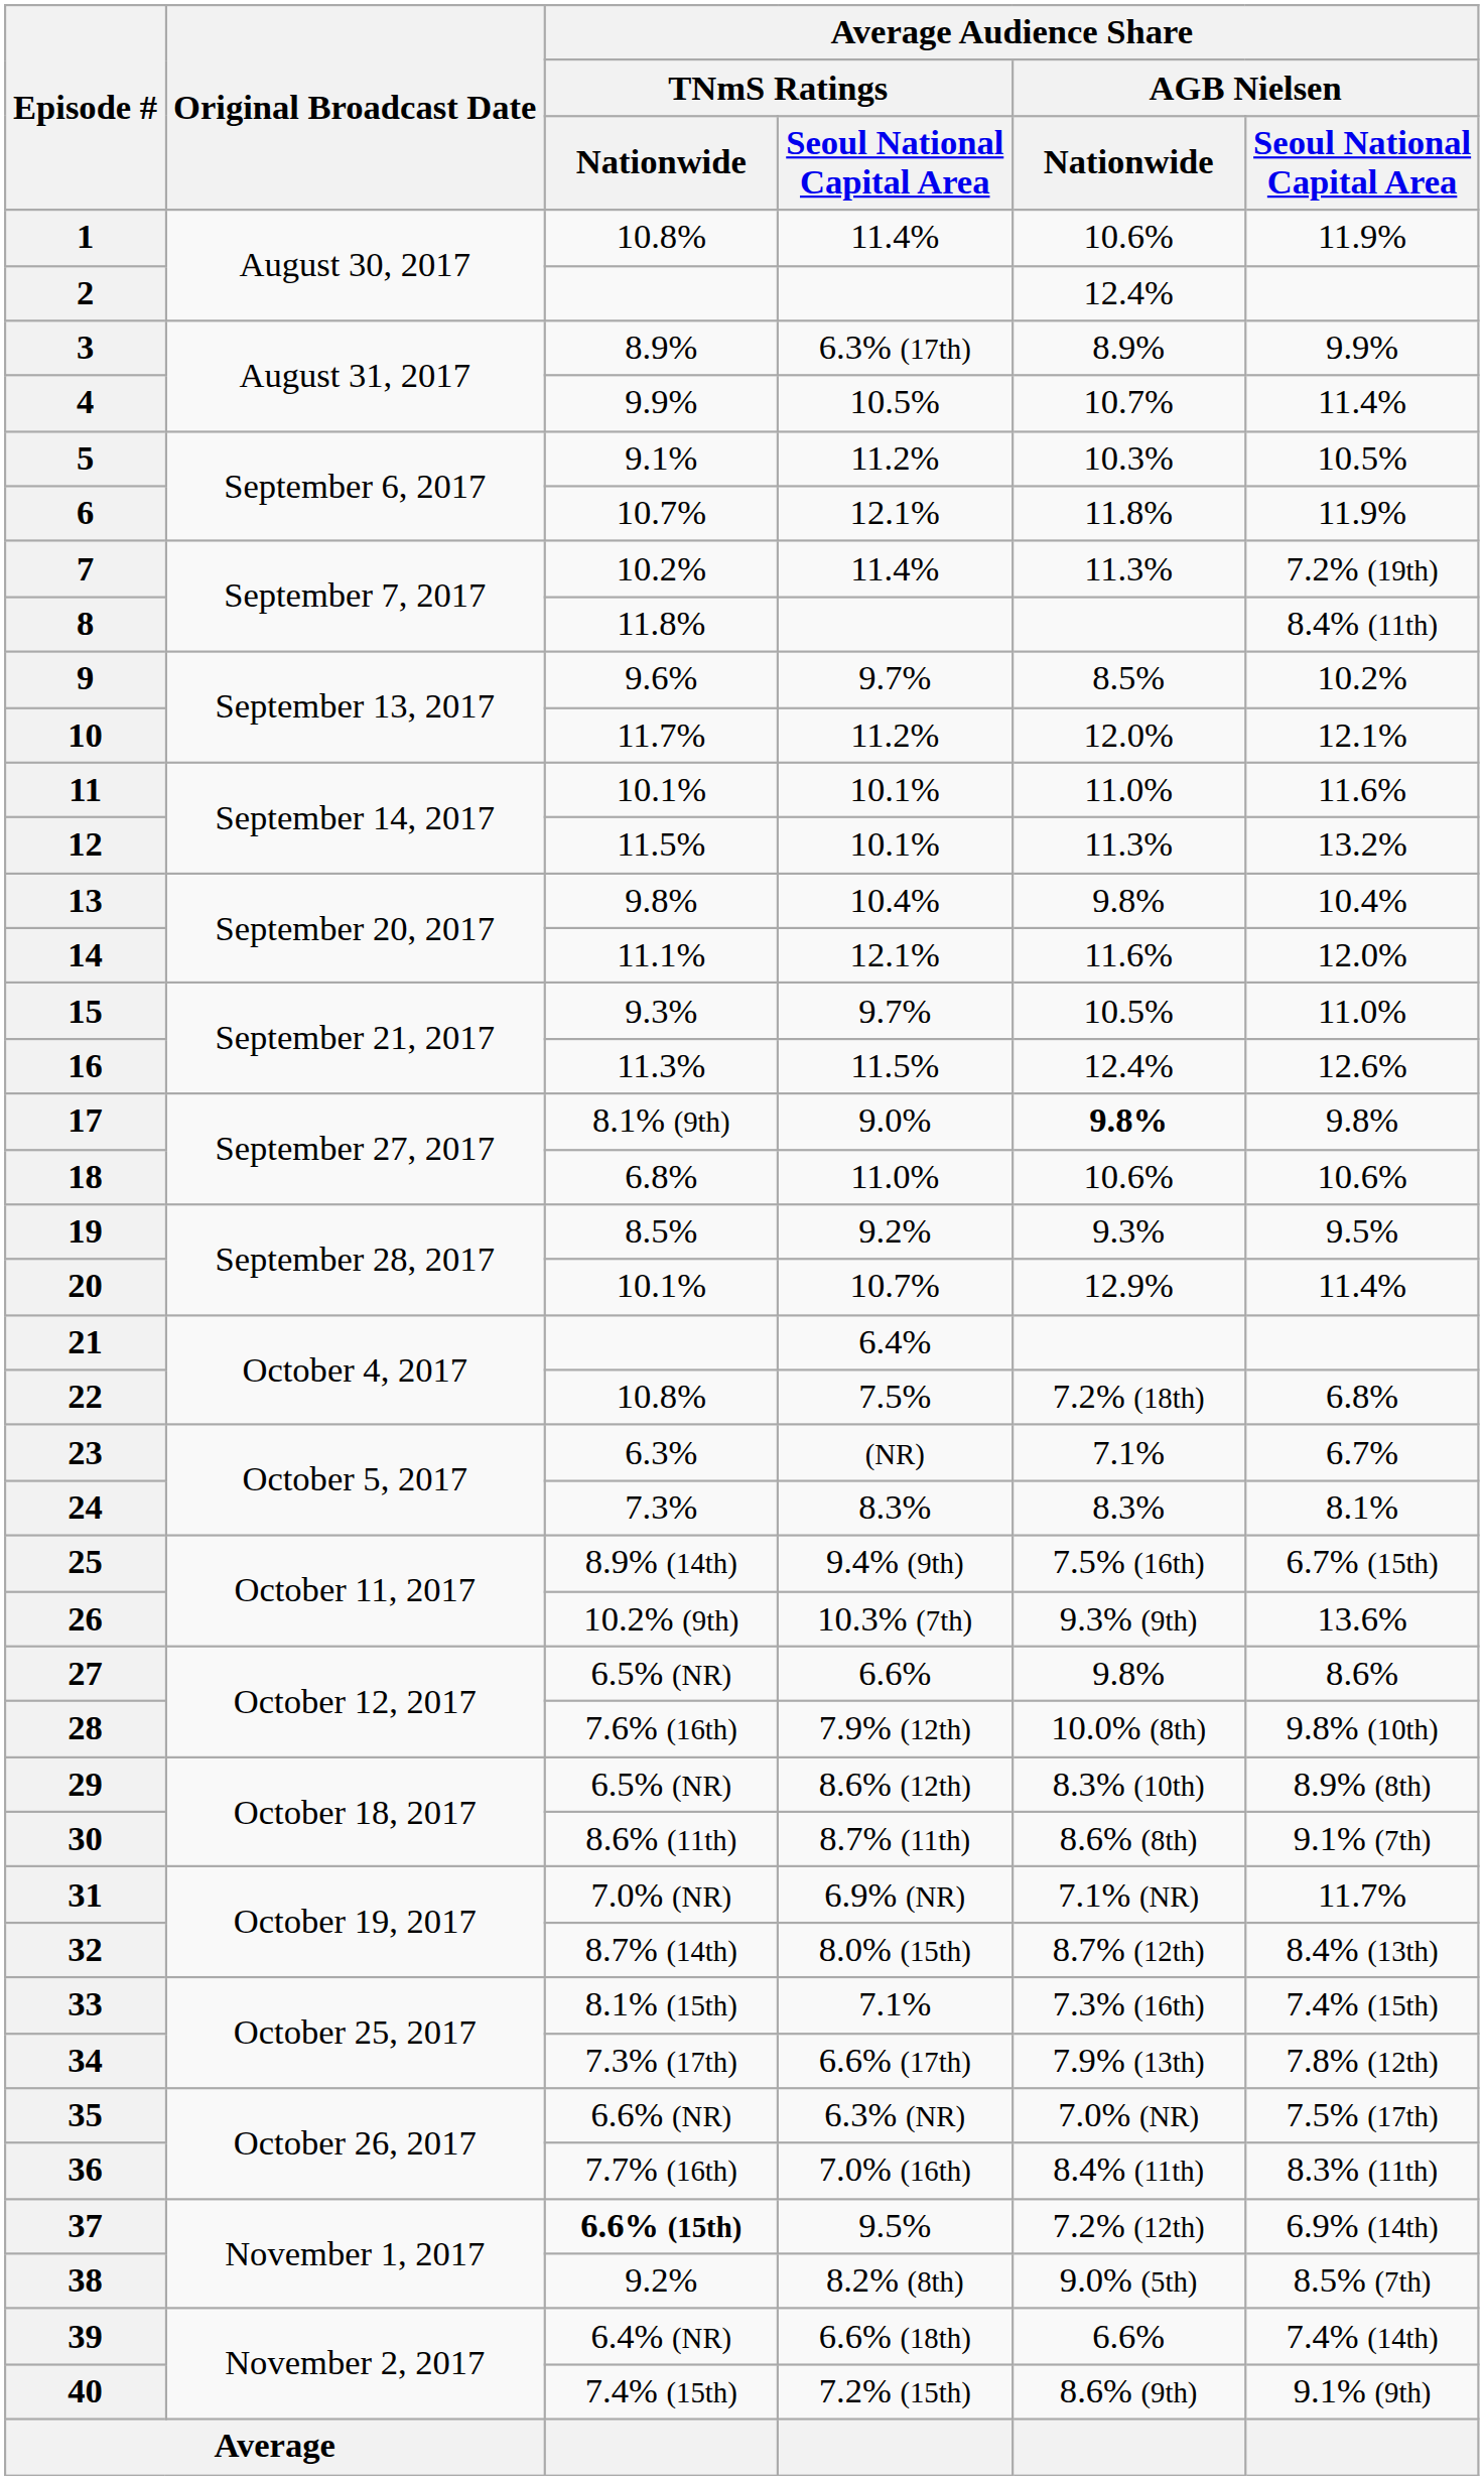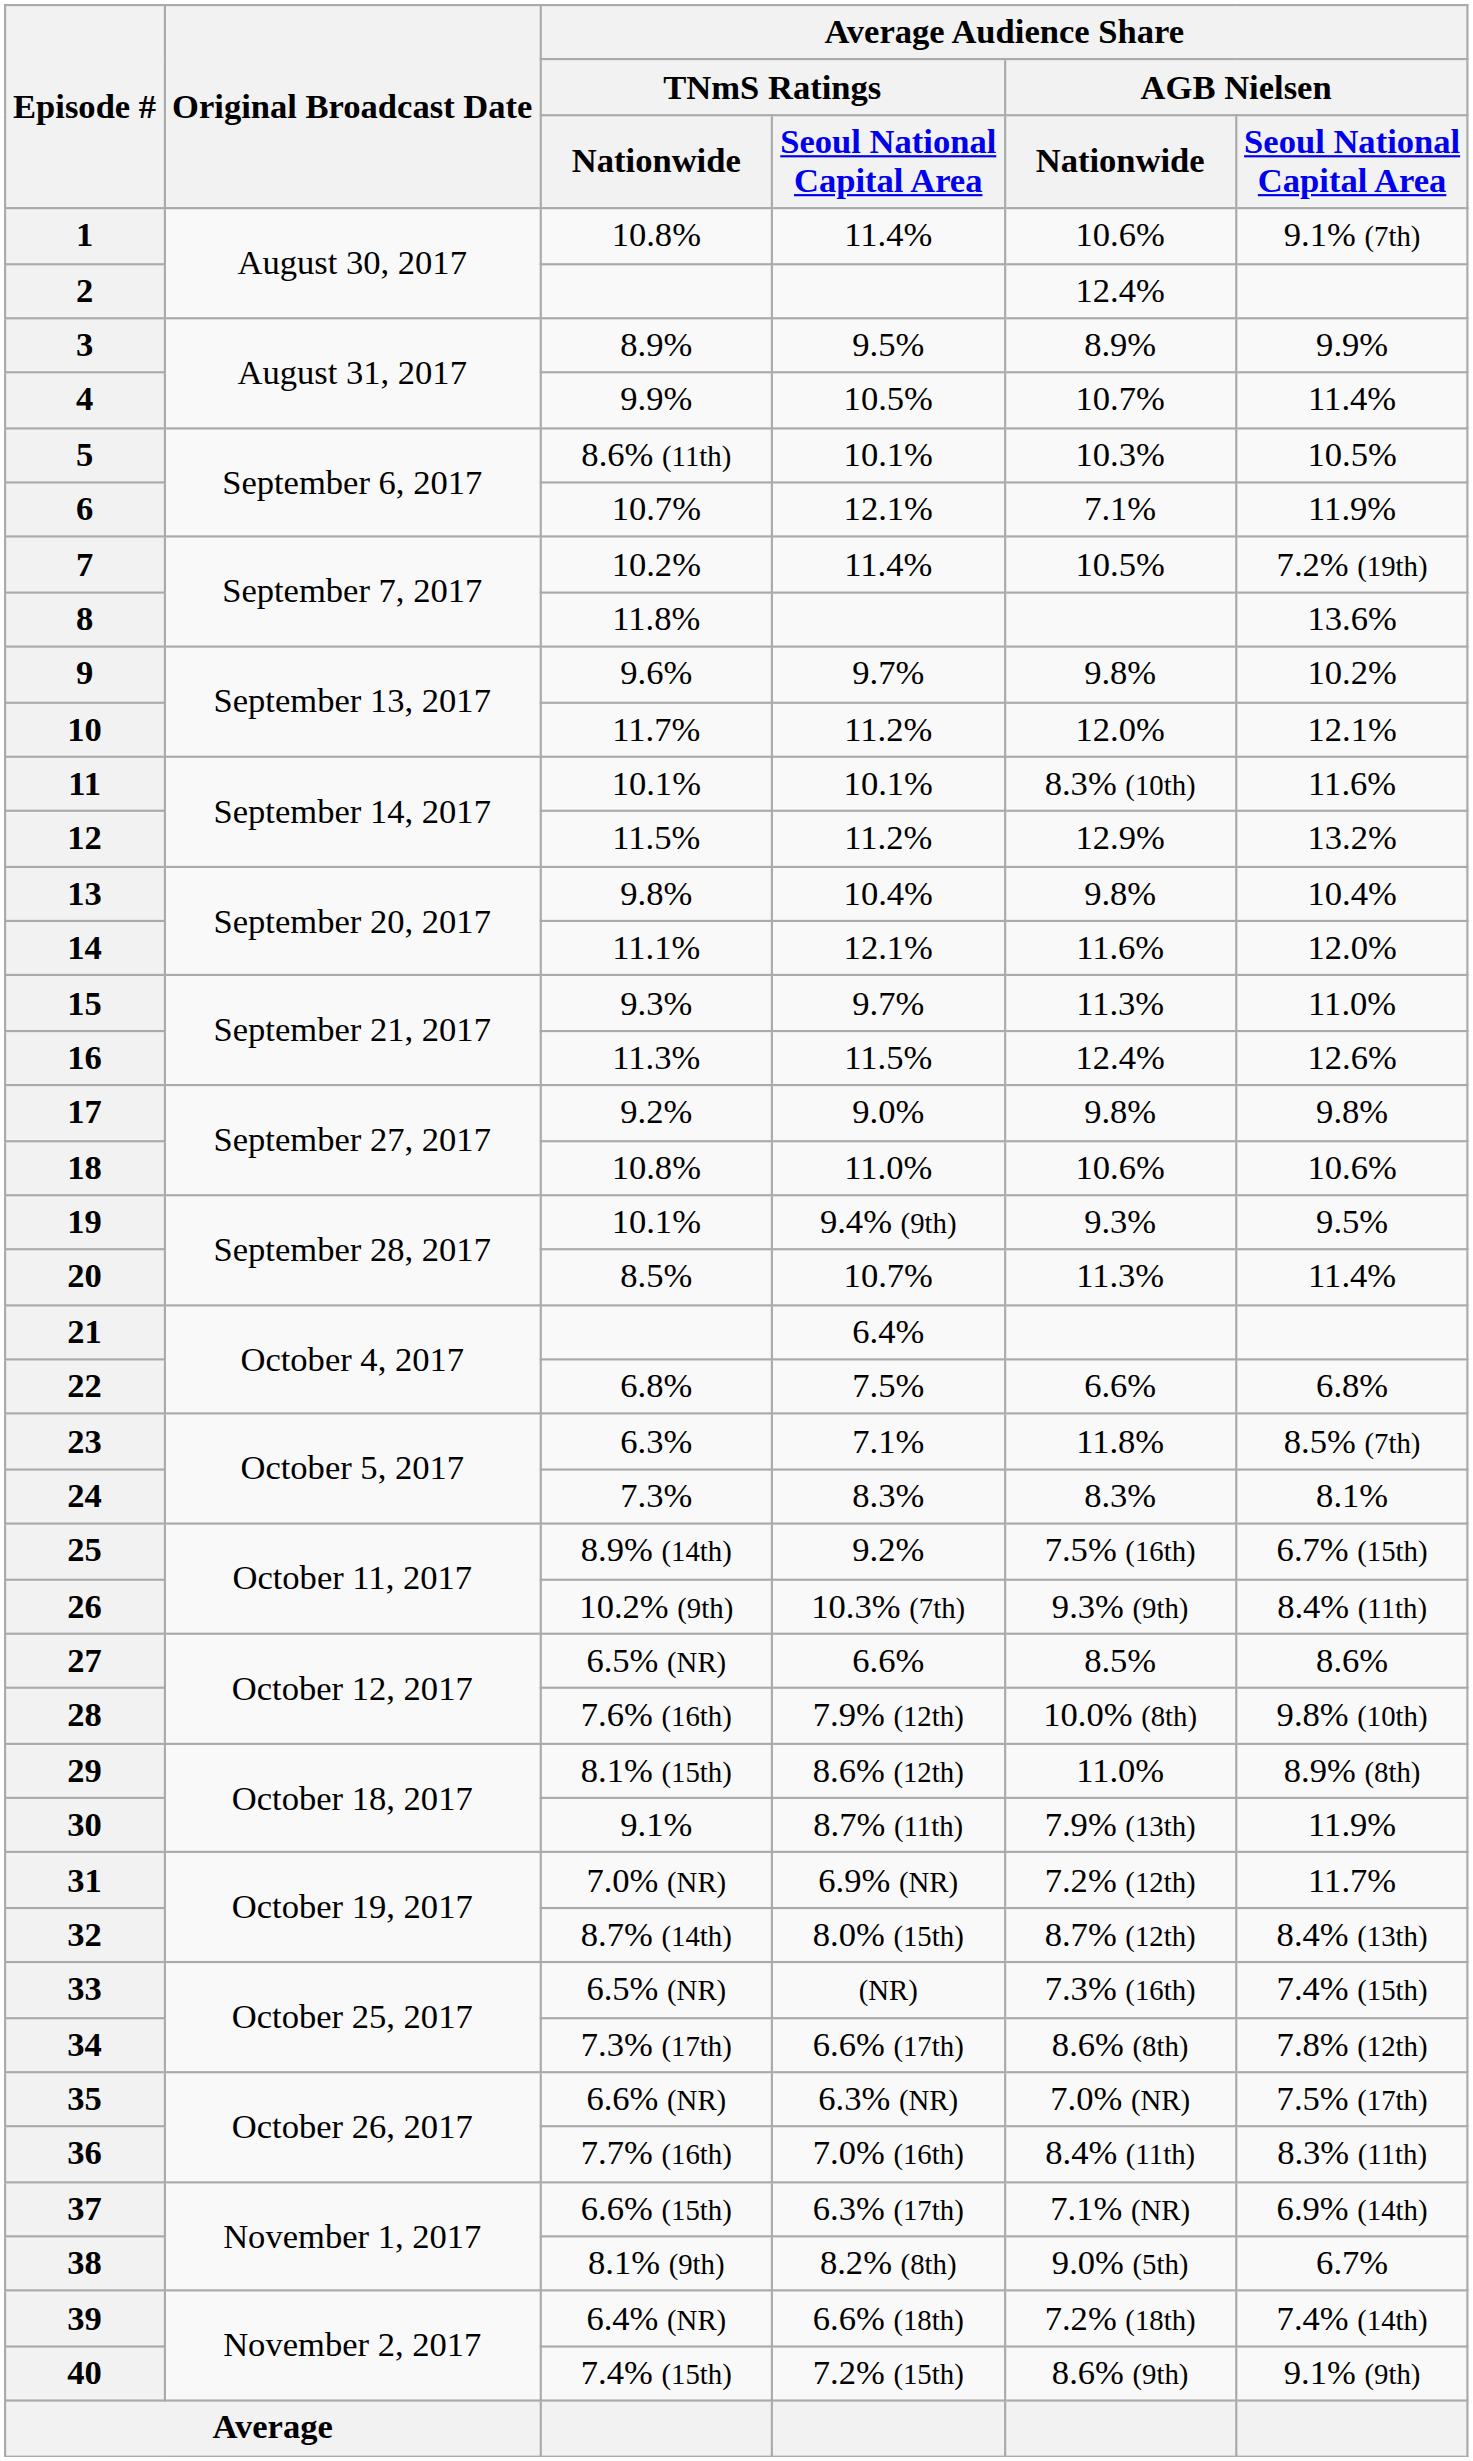 <table class="wikitable" style="text-align:center;">
 <tr>
 <th rowspan="3">Episode #</th>
 <th rowspan="3">Original Broadcast Date</th>
 <th colspan="4">Average Audience Share</th>
 </tr>
 <tr>
 <th colspan="2">TNmS Ratings</th>
 <th colspan="2">AGB Nielsen</th>
 </tr>
 <tr>
 <th width="100">Nationwide</th>
 <th width="100"><a href='#'>Seoul National Capital Area</a></th>
 <th width="100">Nationwide</th>
 <th width="100"><a href='#'>Seoul National Capital Area</a></th>
 </tr>
 <tr>
 <th>1</th>
 <td rowspan="2">August 30, 2017</td>
 <td>10.8% </td>
 <td>11.4% </td>
 <td>10.6% </td>
-<td>11.9% </td>
+<td>9.1% <small>(7th)</small></td>
 </tr>
 <tr>
 <th>2</th>
 <td> </td>
 <td> </td>
 <td>12.4% </td>
 <td> </td>
 </tr>
 <tr>
 <th>3</th>
 <td rowspan="2">August 31, 2017</td>
 <td>8.9% </td>
-<td>6.3% <small>(17th)</small></td>
+<td>9.5% </td>
 <td>8.9% </td>
 <td>9.9% </td>
 </tr>
 <tr>
 <th>4</th>
 <td>9.9% </td>
 <td>10.5% </td>
 <td>10.7% </td>
 <td>11.4% </td>
 </tr>
 <tr>
 <th>5</th>
 <td rowspan="2">September 6, 2017</td>
-<td>9.1% </td>
-<td>11.2% </td>
+<td>8.6% <small>(11th)</small></td>
+<td>10.1% </td>
 <td>10.3% </td>
 <td>10.5% </td>
 </tr>
 <tr>
 <th>6</th>
 <td>10.7% </td>
 <td>12.1% </td>
-<td>11.8% </td>
+<td>7.1% </td>
 <td>11.9% </td>
 </tr>
 <tr>
 <th>7</th>
 <td rowspan="2">September 7, 2017</td>
 <td>10.2% </td>
 <td>11.4% </td>
-<td>11.3% </td>
+<td>10.5% </td>
 <td>7.2% <small>(19th)</small></td>
 </tr>
 <tr>
 <th>8</th>
 <td>11.8% </td>
 <td> </td>
 <td> </td>
-<td>8.4% <small>(11th)</small></td>
+<td>13.6% </td>
 </tr>
 <tr>
 <th>9</th>
 <td rowspan="2">September 13, 2017</td>
 <td>9.6% </td>
 <td>9.7% </td>
-<td>8.5% </td>
+<td>9.8% </td>
 <td>10.2% </td>
 </tr>
 <tr>
 <th>10</th>
 <td>11.7% </td>
 <td>11.2% </td>
 <td>12.0% </td>
 <td>12.1% </td>
 </tr>
 <tr>
 <th>11</th>
 <td rowspan="2">September 14, 2017</td>
 <td>10.1% </td>
 <td>10.1% </td>
-<td>11.0% </td>
+<td>8.3% <small>(10th)</small></td>
 <td>11.6% </td>
 </tr>
 <tr>
 <th>12</th>
 <td>11.5% </td>
-<td>10.1% </td>
-<td>11.3% </td>
+<td>11.2% </td>
+<td>12.9% </td>
 <td>13.2% </td>
 </tr>
 <tr>
 <th>13</th>
 <td rowspan="2">September 20, 2017</td>
 <td>9.8% </td>
 <td>10.4% </td>
 <td>9.8% </td>
 <td>10.4% </td>
 </tr>
 <tr>
 <th>14</th>
 <td>11.1% </td>
 <td>12.1% </td>
 <td>11.6% </td>
 <td>12.0% </td>
 </tr>
 <tr>
 <th>15</th>
 <td rowspan="2">September 21, 2017</td>
 <td>9.3% </td>
 <td>9.7% </td>
-<td>10.5% </td>
+<td>11.3% </td>
 <td>11.0% </td>
 </tr>
 <tr>
 <th>16</th>
 <td>11.3% </td>
 <td>11.5% </td>
 <td>12.4% </td>
 <td>12.6% </td>
 </tr>
 <tr>
 <th>17</th>
 <td rowspan="2">September 27, 2017</td>
-<td>8.1% <small>(9th)</small></td>
+<td>9.2% </td>
 <td>9.0% </td>
-<td><strong>9.8% </strong></td>
+<td>9.8% </td>
 <td>9.8% </td>
 </tr>
 <tr>
 <th>18</th>
-<td>6.8% </td>
+<td>10.8% </td>
 <td>11.0% </td>
 <td>10.6% </td>
 <td>10.6% </td>
 </tr>
 <tr>
 <th>19</th>
 <td rowspan="2">September 28, 2017</td>
-<td>8.5% </td>
-<td>9.2% </td>
+<td>10.1% </td>
+<td>9.4% <small>(9th)</small></td>
 <td>9.3% </td>
 <td>9.5% </td>
 </tr>
 <tr>
 <th>20</th>
-<td>10.1% </td>
+<td>8.5% </td>
 <td>10.7% </td>
-<td>12.9% </td>
+<td>11.3% </td>
 <td>11.4% </td>
 </tr>
 <tr>
 <th>21</th>
 <td rowspan="2">October 4, 2017</td>
 <td> </td>
 <td>6.4% </td>
 <td> </td>
 <td> </td>
 </tr>
 <tr>
 <th>22</th>
-<td>10.8% </td>
+<td>6.8% </td>
 <td>7.5% </td>
-<td>7.2% <small>(18th)</small></td>
+<td>6.6% </td>
 <td>6.8% </td>
 </tr>
 <tr>
 <th>23</th>
 <td rowspan="2">October 5, 2017</td>
 <td>6.3% </td>
-<td> <small>(NR)</small></td>
 <td>7.1% </td>
-<td>6.7% </td>
+<td>11.8% </td>
+<td>8.5% <small>(7th)</small></td>
 </tr>
 <tr>
 <th>24</th>
 <td>7.3% </td>
 <td>8.3% </td>
 <td>8.3% </td>
 <td>8.1% </td>
 </tr>
 <tr>
 <th>25</th>
 <td rowspan="2">October 11, 2017</td>
 <td>8.9% <small>(14th)</small></td>
-<td>9.4% <small>(9th)</small></td>
+<td>9.2% </td>
 <td>7.5% <small>(16th)</small></td>
 <td>6.7% <small>(15th)</small></td>
 </tr>
 <tr>
 <th>26</th>
 <td>10.2% <small>(9th)</small></td>
 <td>10.3% <small>(7th)</small></td>
 <td>9.3% <small>(9th)</small></td>
-<td>13.6% </td>
+<td>8.4% <small>(11th)</small></td>
 </tr>
 <tr>
 <th>27</th>
 <td rowspan="2">October 12, 2017</td>
 <td>6.5% <small>(NR)</small></td>
 <td>6.6% </td>
-<td>9.8% </td>
+<td>8.5% </td>
 <td>8.6% </td>
 </tr>
 <tr>
 <th>28</th>
 <td>7.6% <small>(16th)</small></td>
 <td>7.9% <small>(12th)</small></td>
 <td>10.0% <small>(8th)</small></td>
 <td>9.8% <small>(10th)</small></td>
 </tr>
 <tr>
 <th>29</th>
 <td rowspan="2">October 18, 2017</td>
-<td>6.5% <small>(NR)</small></td>
+<td>8.1% <small>(15th)</small></td>
 <td>8.6% <small>(12th)</small></td>
-<td>8.3% <small>(10th)</small></td>
+<td>11.0% </td>
 <td>8.9% <small>(8th)</small></td>
 </tr>
 <tr>
 <th>30</th>
-<td>8.6% <small>(11th)</small></td>
+<td>9.1% </td>
 <td>8.7% <small>(11th)</small></td>
-<td>8.6% <small>(8th)</small></td>
-<td>9.1% <small>(7th)</small></td>
+<td>7.9% <small>(13th)</small></td>
+<td>11.9% </td>
 </tr>
 <tr>
 <th>31</th>
 <td rowspan="2">October 19, 2017</td>
 <td>7.0% <small>(NR)</small></td>
 <td>6.9% <small>(NR)</small></td>
-<td>7.1% <small>(NR)</small></td>
+<td>7.2% <small>(12th)</small></td>
 <td>11.7% </td>
 </tr>
 <tr>
 <th>32</th>
 <td>8.7% <small>(14th)</small></td>
 <td>8.0% <small>(15th)</small></td>
 <td>8.7% <small>(12th)</small></td>
 <td>8.4% <small>(13th)</small></td>
 </tr>
 <tr>
 <th>33</th>
 <td rowspan="2">October 25, 2017</td>
-<td>8.1% <small>(15th)</small></td>
-<td>7.1% </td>
+<td>6.5% <small>(NR)</small></td>
+<td> <small>(NR)</small></td>
 <td>7.3% <small>(16th)</small></td>
 <td>7.4% <small>(15th)</small></td>
 </tr>
 <tr>
 <th>34</th>
 <td>7.3% <small>(17th)</small></td>
 <td>6.6% <small>(17th)</small></td>
-<td>7.9% <small>(13th)</small></td>
+<td>8.6% <small>(8th)</small></td>
 <td>7.8% <small>(12th)</small></td>
 </tr>
 <tr>
 <th>35</th>
 <td rowspan="2">October 26, 2017</td>
 <td>6.6% <small>(NR)</small></td>
 <td>6.3% <small>(NR)</small></td>
 <td>7.0% <small>(NR)</small></td>
 <td>7.5% <small>(17th)</small></td>
 </tr>
 <tr>
 <th>36</th>
 <td>7.7% <small>(16th)</small></td>
 <td>7.0% <small>(16th)</small></td>
 <td>8.4% <small>(11th)</small></td>
 <td>8.3% <small>(11th)</small></td>
 </tr>
 <tr>
 <th>37</th>
 <td rowspan="2">November 1, 2017</td>
-<td><strong>6.6% <small>(15th)</small></strong></td>
-<td>9.5% </td>
-<td>7.2% <small>(12th)</small></td>
+<td>6.6% <small>(15th)</small></td>
+<td>6.3% <small>(17th)</small></td>
+<td>7.1% <small>(NR)</small></td>
 <td>6.9% <small>(14th)</small></td>
 </tr>
 <tr>
 <th>38</th>
-<td>9.2% </td>
+<td>8.1% <small>(9th)</small></td>
 <td>8.2% <small>(8th)</small></td>
 <td>9.0% <small>(5th)</small></td>
-<td>8.5% <small>(7th)</small></td>
+<td>6.7% </td>
 </tr>
 <tr>
 <th>39</th>
 <td rowspan="2">November 2, 2017</td>
 <td>6.4% <small>(NR)</small></td>
 <td>6.6% <small>(18th)</small></td>
-<td>6.6% </td>
+<td>7.2% <small>(18th)</small></td>
 <td>7.4% <small>(14th)</small></td>
 </tr>
 <tr>
 <th>40</th>
 <td>7.4% <small>(15th)</small></td>
 <td>7.2% <small>(15th)</small></td>
 <td>8.6% <small>(9th)</small></td>
 <td>9.1% <small>(9th)</small></td>
 </tr>
 <tr>
 <th colspan="2">Average</th>
 <th></th>
 <th></th>
 <th></th>
 <th></th>
 </tr>
 </table>
